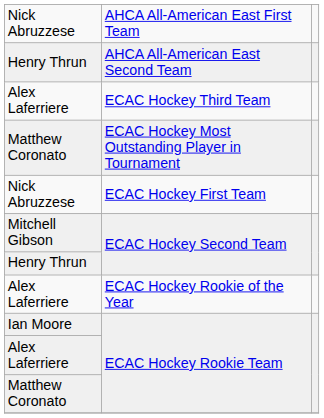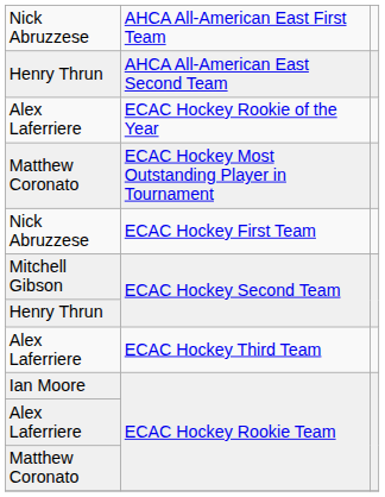 <table class="wikitable" width=40%>
 <tr>
 <td>Nick Abruzzese</td>
 <td rowspan=1><a href='#'>AHCA All-American East First Team</a></td>
 <td rowspan=1></td>
 </tr>
 <tr bgcolor=f0f0f0>
 <td>Henry Thrun</td>
 <td rowspan=1><a href='#'>AHCA All-American East Second Team</a></td>
 <td rowspan=1></td>
 </tr>
 <tr>
 <td>Alex Laferriere</td>
-<td rowspan=1><a href='#'>ECAC Hockey Third Team</a></td>
-<td rowspan=1></td>
+<td><a href='#'>ECAC Hockey Rookie of the Year</a></td>
+<td></td>
 </tr>
 <tr bgcolor=f0f0f0>
 <td>Matthew Coronato</td>
 <td><a href='#'>ECAC Hockey Most Outstanding Player in Tournament</a></td>
 <td></td>
 </tr>
 <tr>
 <td>Nick Abruzzese</td>
 <td rowspan=1><a href='#'>ECAC Hockey First Team</a></td>
 <td rowspan=1></td>
 </tr>
 <tr bgcolor=f0f0f0>
 <td>Mitchell Gibson</td>
 <td rowspan=2><a href='#'>ECAC Hockey Second Team</a></td>
 <td rowspan=2></td>
 </tr>
 <tr bgcolor=f0f0f0>
 <td>Henry Thrun</td>
 </tr>
 <tr>
 <td>Alex Laferriere</td>
-<td><a href='#'>ECAC Hockey Rookie of the Year</a></td>
-<td></td>
+<td rowspan=1><a href='#'>ECAC Hockey Third Team</a></td>
+<td rowspan=1></td>
 </tr>
 <tr bgcolor=f0f0f0>
 <td>Ian Moore</td>
 <td rowspan=3><a href='#'>ECAC Hockey Rookie Team</a></td>
 <td rowspan=3></td>
 </tr>
 <tr bgcolor=f0f0f0>
 <td>Alex Laferriere</td>
 </tr>
 <tr bgcolor=f0f0f0>
 <td>Matthew Coronato</td>
 </tr>
 <tr>
 </tr>
 </table>
